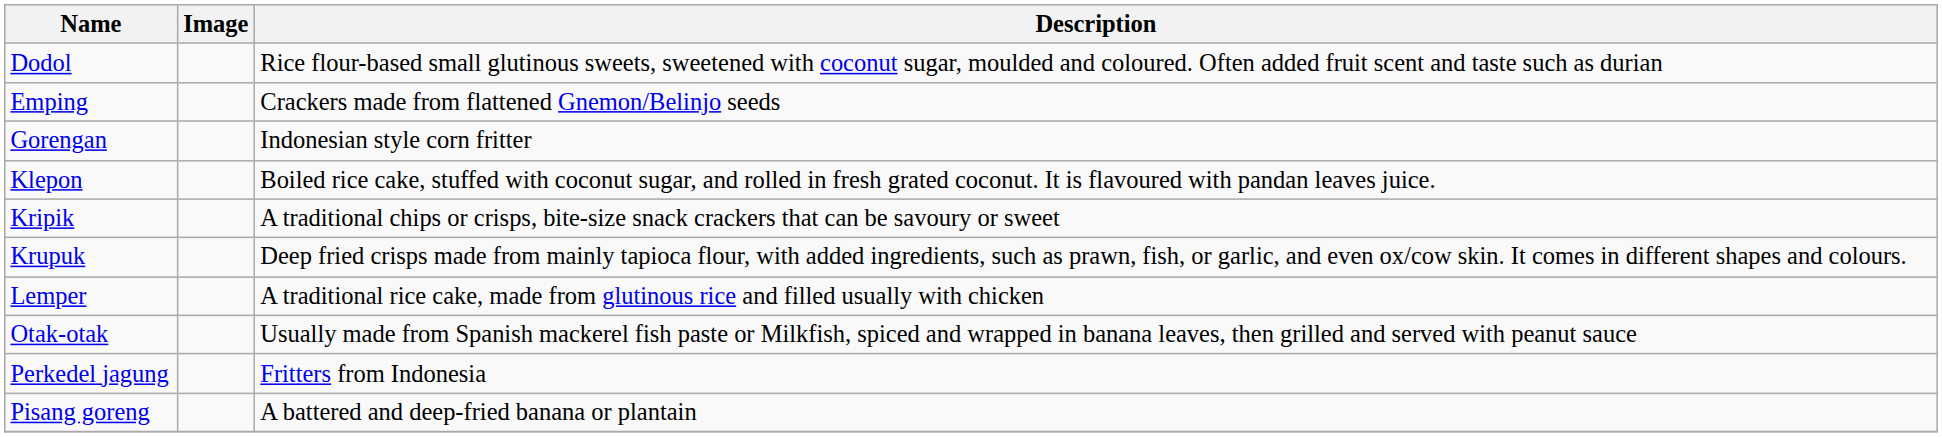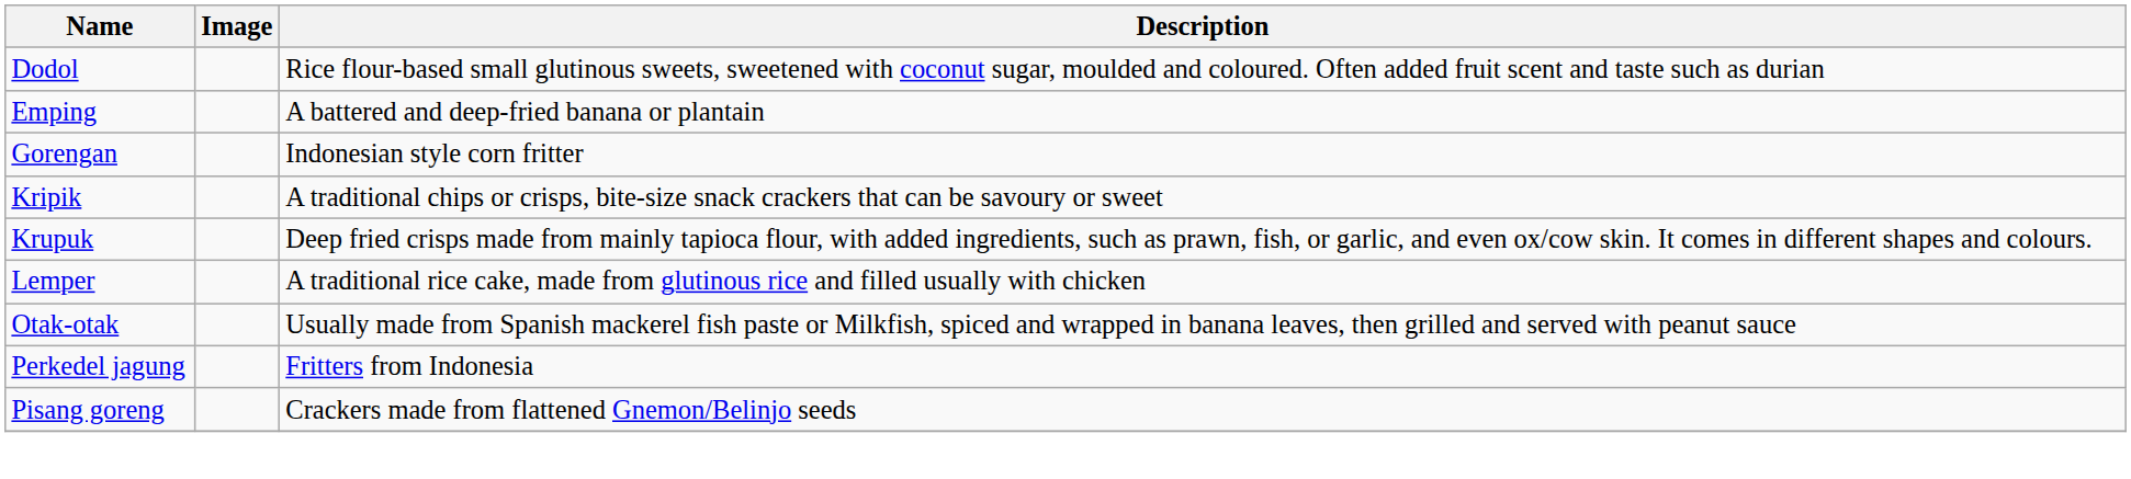 <table class="wikitable sortable" width="100%">
 <tr>
 <th>Name</th>
 <th class="unsortable">Image</th>
 <th>Description</th>
 </tr>
 <tr>
 <td><a href='#'>Dodol</a></td>
 <td></td>
 <td>Rice flour-based small glutinous sweets, sweetened with <a href='#'>coconut</a> sugar, moulded and coloured. Often added fruit scent and taste such as durian</td>
 </tr>
 <tr>
 <td><a href='#'>Emping</a></td>
 <td></td>
-<td>Crackers made from flattened <a href='#'>Gnemon/Belinjo</a> seeds</td>
+<td>A battered and deep-fried banana or plantain</td>
 </tr>
 <tr>
 <td><a href='#'>Gorengan</a></td>
 <td></td>
 <td>Indonesian style corn fritter</td>
-</tr>
-<tr>
-<td><a href='#'>Klepon</a></td>
-<td></td>
-<td>Boiled rice cake, stuffed with coconut sugar, and rolled in fresh grated coconut. It is flavoured with pandan leaves juice.</td>
 </tr>
 <tr>
 <td><a href='#'>Kripik</a></td>
 <td></td>
 <td>A traditional chips or crisps, bite-size snack crackers that can be savoury or sweet</td>
 </tr>
 <tr>
 <td><a href='#'>Krupuk</a></td>
 <td></td>
 <td>Deep fried crisps made from mainly tapioca flour, with added ingredients, such as prawn, fish, or garlic, and even ox/cow skin. It comes in different shapes and colours.</td>
 </tr>
 <tr>
 <td><a href='#'>Lemper</a></td>
 <td></td>
 <td>A traditional rice cake, made from <a href='#'>glutinous rice</a> and filled usually with chicken</td>
 </tr>
 <tr>
 <td><a href='#'>Otak-otak</a></td>
 <td></td>
 <td>Usually made from Spanish mackerel fish paste or Milkfish, spiced and wrapped in banana leaves, then grilled and served with peanut sauce</td>
 </tr>
 <tr>
 <td><a href='#'>Perkedel jagung</a></td>
 <td></td>
 <td><a href='#'>Fritters</a> from Indonesia</td>
 </tr>
 <tr>
 <td><a href='#'>Pisang goreng</a></td>
 <td></td>
-<td>A battered and deep-fried banana or plantain</td>
+<td>Crackers made from flattened <a href='#'>Gnemon/Belinjo</a> seeds</td>
 </tr>
 <tr>
 </tr>
 </table>
